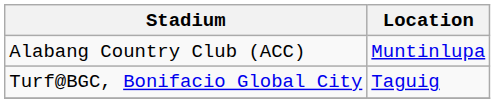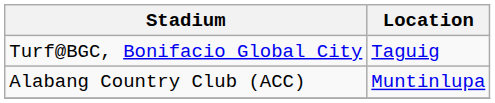 <table class="wikitable sortable">
 <tr>
 <th>Stadium</th>
 <th>Location</th>
 </tr>
 <tr>
+<td>Turf@BGC, <a href='#'>Bonifacio Global City</a></td>
+<td><a href='#'>Taguig</a></td>
+</tr>
+<tr>
 <td>Alabang Country Club (ACC)</td>
 <td><a href='#'>Muntinlupa</a></td>
 </tr>
 <tr>
-<td>Turf@BGC, <a href='#'>Bonifacio Global City</a></td>
-<td><a href='#'>Taguig</a></td>
-</tr>
-<tr>
 </tr>
 </table>
